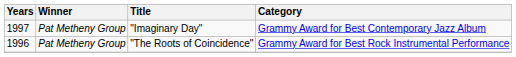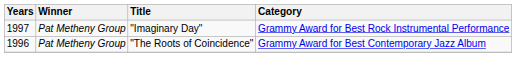 <table class="wikitable">
 <tr>
 <th style="text-align:left">Years</th>
 <th style="text-align:left">Winner</th>
 <th style="text-align:left">Title</th>
 <th style="text-align:left">Category</th>
 </tr>
 <tr>
 <td style="text-align:left">1997</td>
 <td style="text-align:left"><em>Pat Metheny Group</em></td>
 <td style="text-align:left">"Imaginary Day"</td>
-<td style="text-align:left"><a href='#'>Grammy Award for Best Contemporary Jazz Album</a></td>
+<td style="text-align:left"><a href='#'>Grammy Award for Best Rock Instrumental Performance</a></td>
 </tr>
 <tr>
 <td style="text-align:left">1996</td>
 <td style="text-align:left"><em>Pat Metheny Group</em></td>
 <td style="text-align:left">"The Roots of Coincidence"</td>
-<td style="text-align:left"><a href='#'>Grammy Award for Best Rock Instrumental Performance</a></td>
+<td style="text-align:left"><a href='#'>Grammy Award for Best Contemporary Jazz Album</a></td>
 </tr>
 <tr>
 </tr>
 </table>
